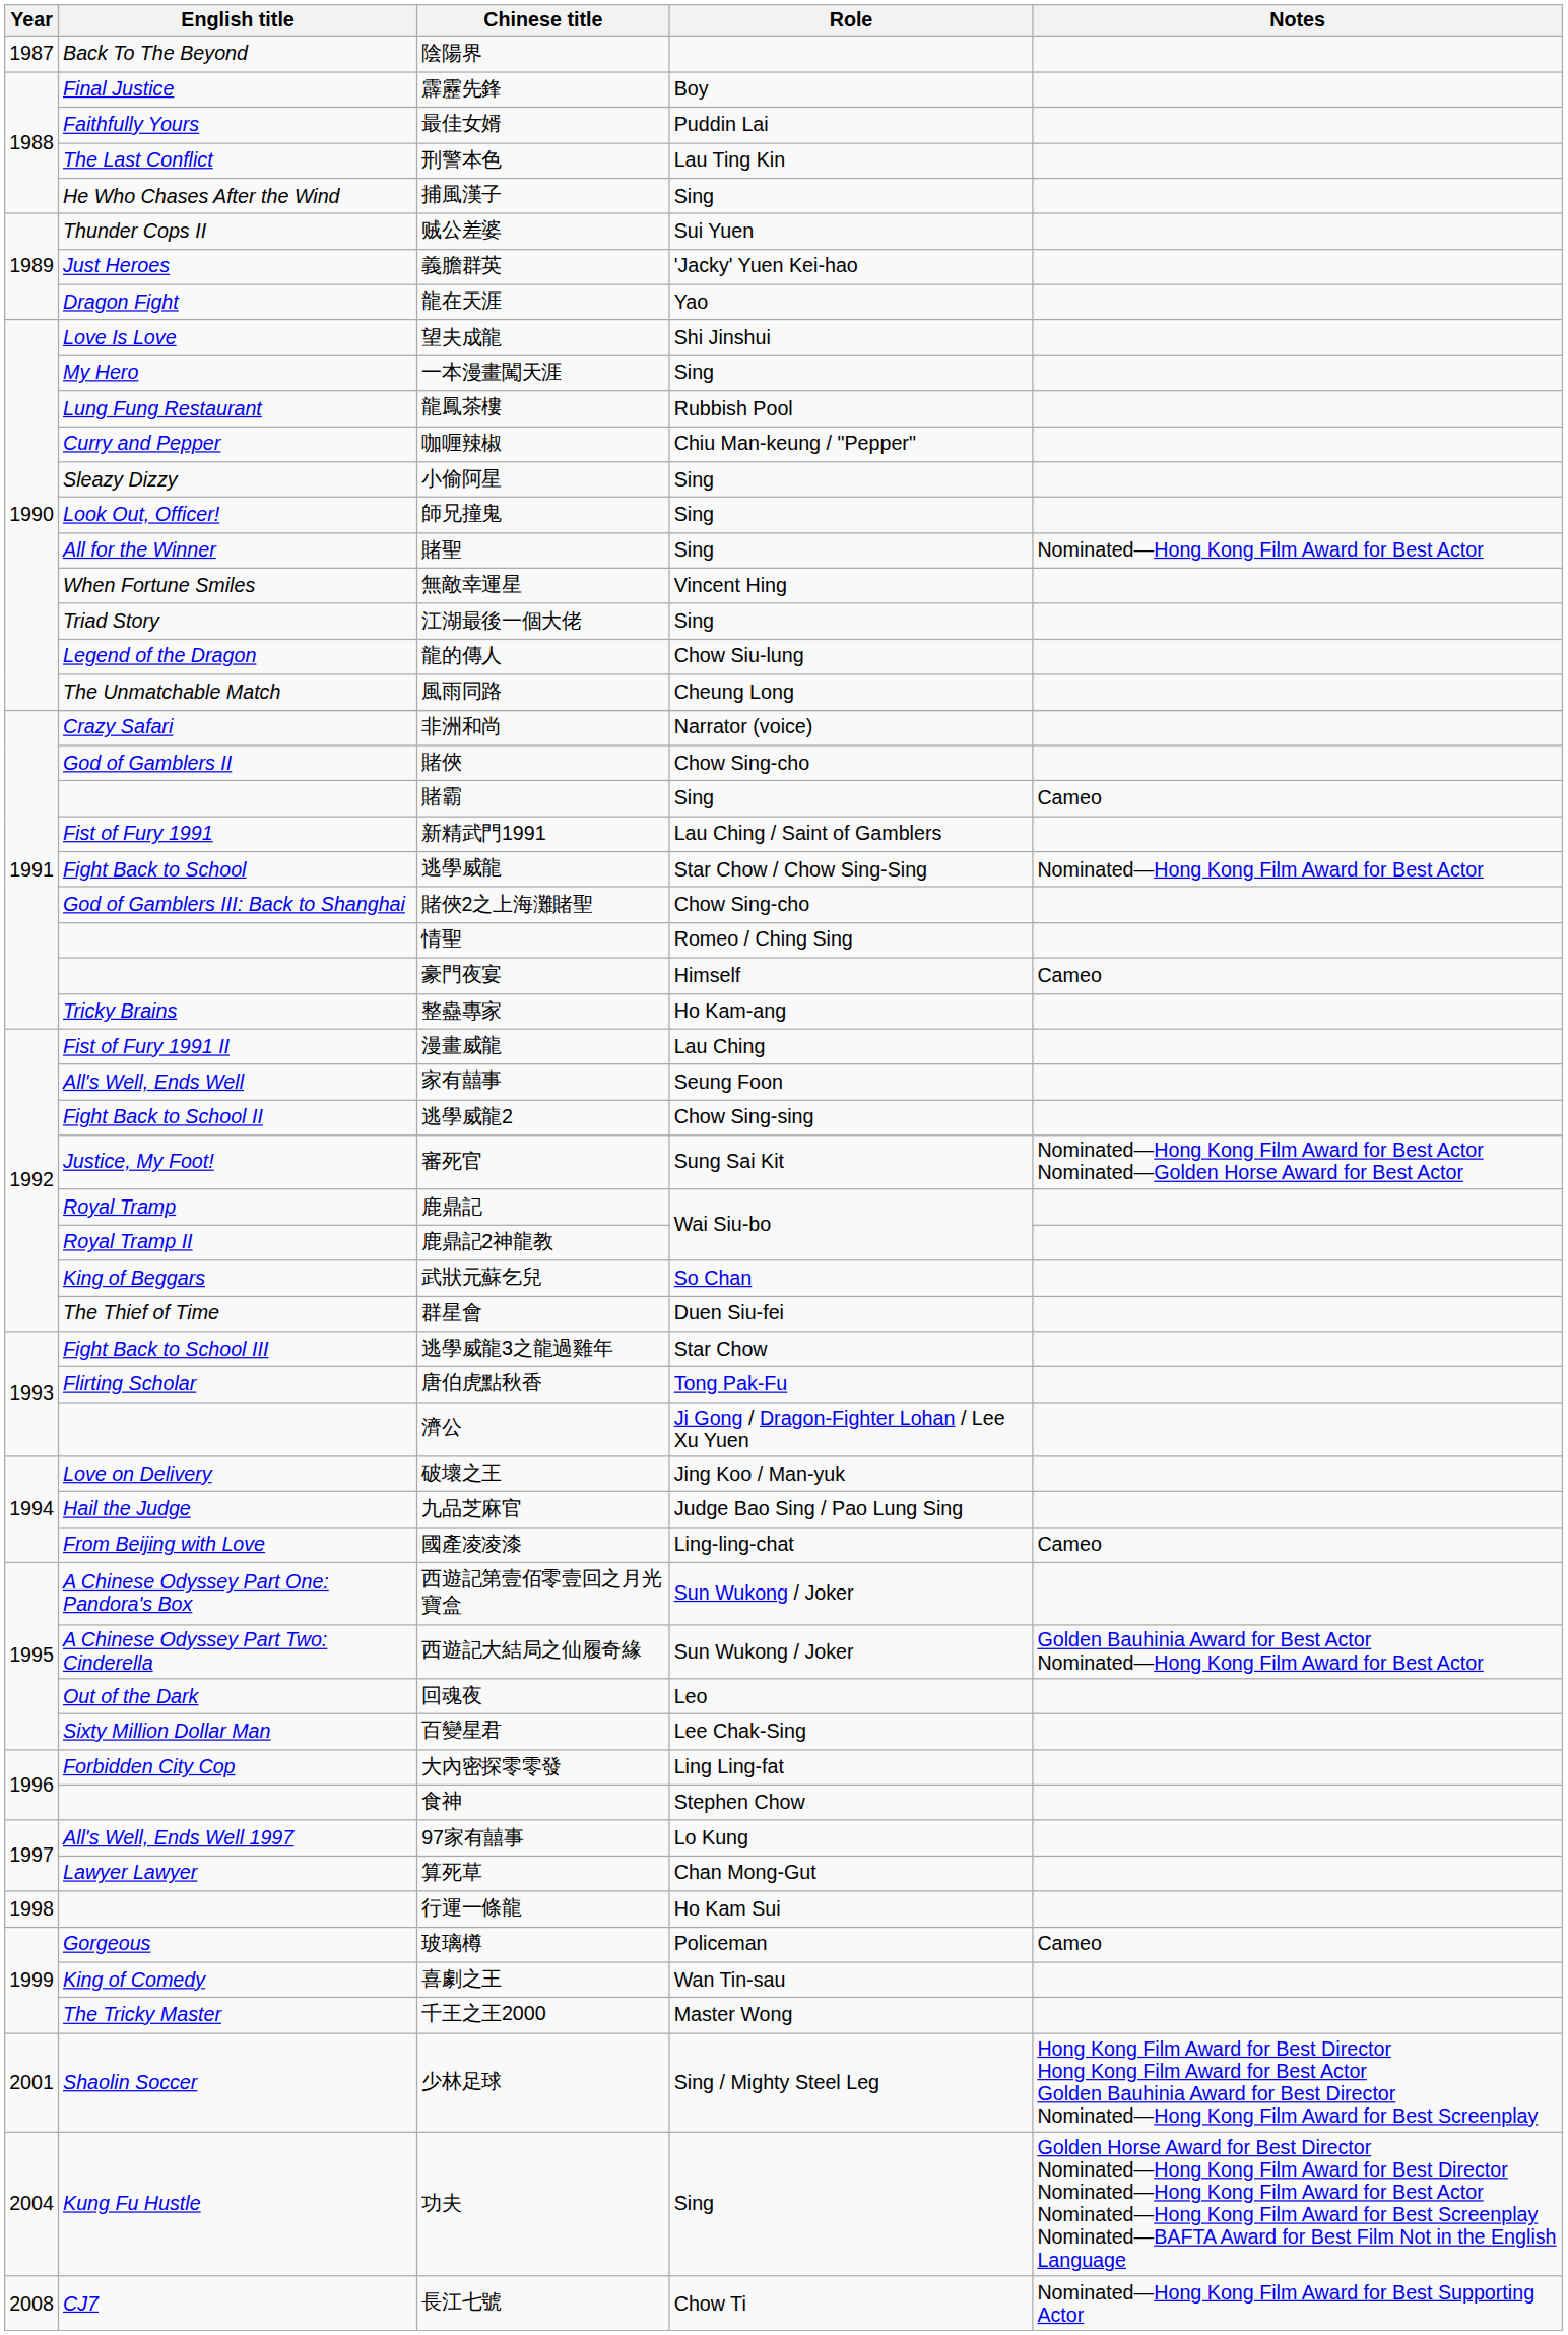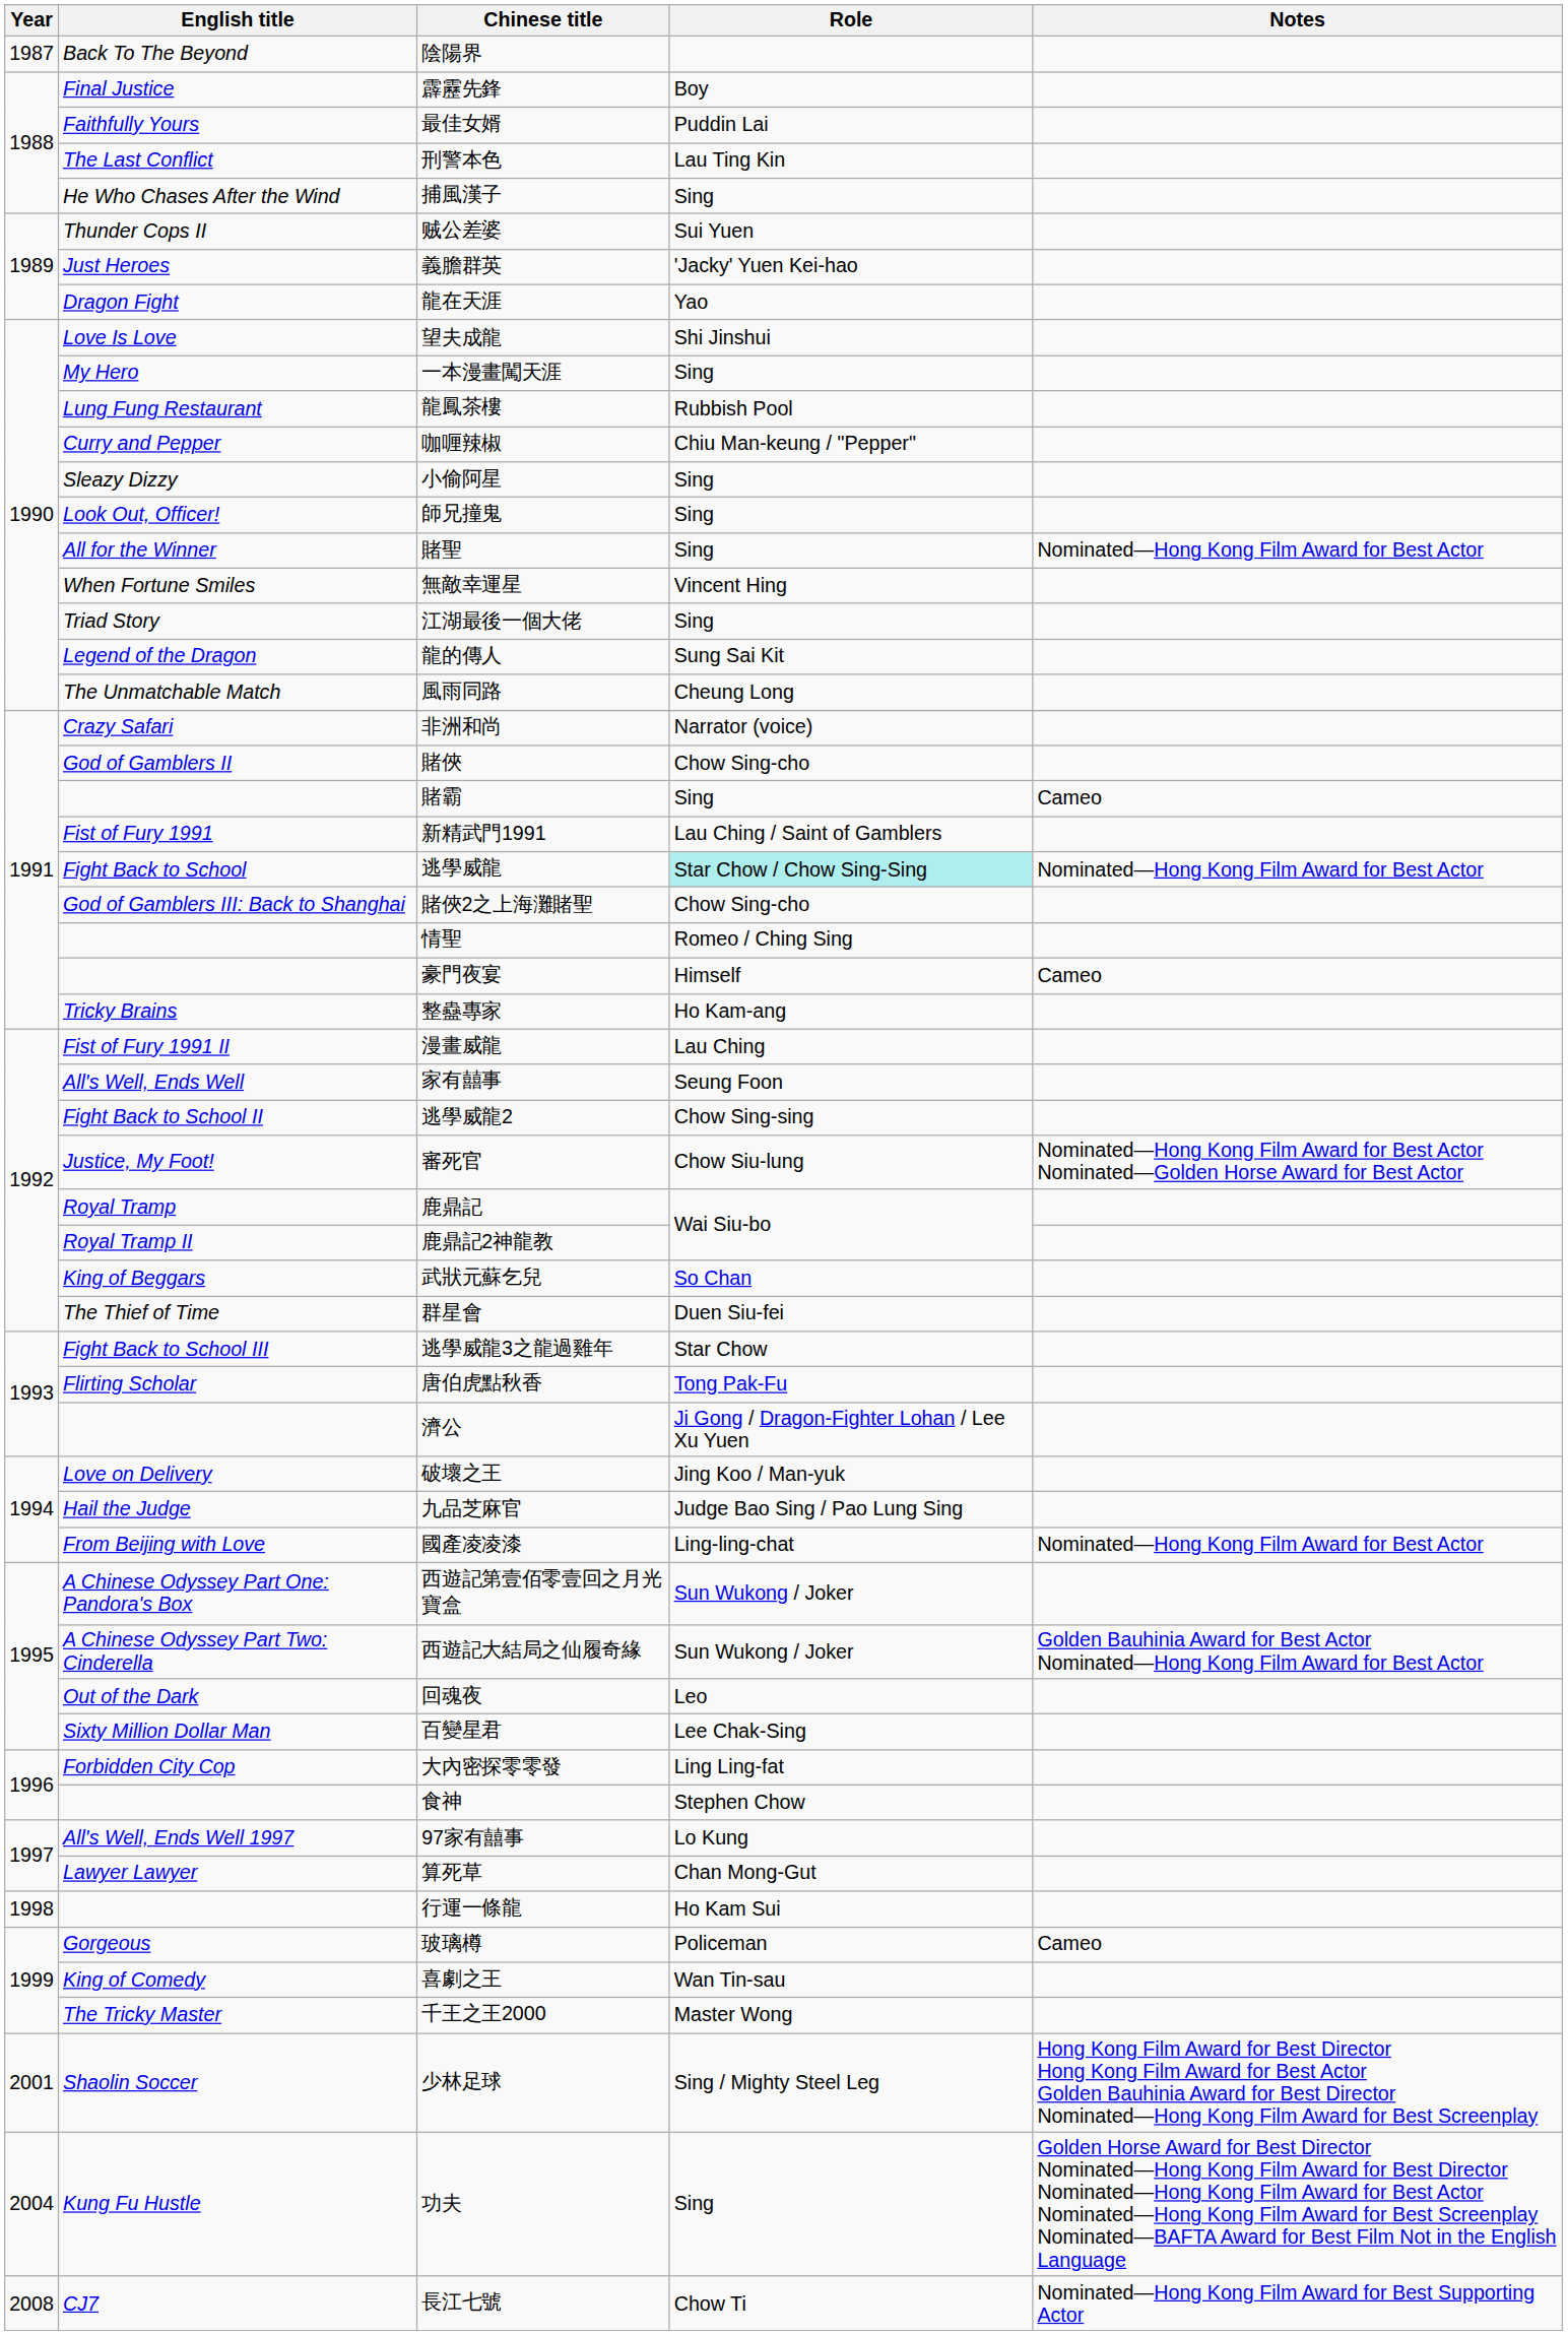 <table class="wikitable sortable">
 <tr>
 <th>Year</th>
 <th>English title</th>
 <th>Chinese title</th>
 <th>Role</th>
 <th class="unsortable">Notes</th>
 </tr>
 <tr>
 <td>1987</td>
 <td><em>Back To The Beyond</em></td>
 <td>陰陽界</td>
 <td></td>
 </tr>
 <tr>
 <td rowspan=4>1988</td>
 <td><em><a href='#'>Final Justice</a></em></td>
 <td>霹靂先鋒</td>
 <td>Boy</td>
 <td></td>
 </tr>
 <tr>
 <td><em><a href='#'>Faithfully Yours</a></em></td>
 <td>最佳女婿</td>
 <td>Puddin Lai</td>
 <td></td>
 </tr>
 <tr>
 <td><em><a href='#'>The Last Conflict</a></em></td>
 <td>刑警本色</td>
 <td>Lau Ting Kin</td>
 <td></td>
 </tr>
 <tr>
 <td><em>He Who Chases After the Wind</em></td>
 <td>捕風漢子</td>
 <td>Sing</td>
 <td></td>
 </tr>
 <tr>
 <td rowspan=3>1989</td>
 <td><em>Thunder Cops II</em></td>
 <td>贼公差婆</td>
 <td>Sui Yuen</td>
 <td></td>
 </tr>
 <tr>
 <td><em><a href='#'>Just Heroes</a></em></td>
 <td>義膽群英</td>
 <td>'Jacky' Yuen Kei-hao</td>
 <td></td>
 </tr>
 <tr>
 <td><em><a href='#'>Dragon Fight</a></em></td>
 <td>龍在天涯</td>
 <td>Yao</td>
 <td></td>
 </tr>
 <tr>
 <td rowspan=11>1990</td>
 <td><em><a href='#'>Love Is Love</a></em></td>
 <td>望夫成龍</td>
 <td>Shi Jinshui</td>
 <td></td>
 </tr>
 <tr>
 <td><em><a href='#'>My Hero</a></em></td>
 <td>一本漫畫闖天涯</td>
 <td>Sing</td>
 <td></td>
 </tr>
 <tr>
 <td><em><a href='#'>Lung Fung Restaurant</a></em></td>
 <td>龍鳳茶樓</td>
 <td>Rubbish Pool</td>
 <td></td>
 </tr>
 <tr>
 <td><em><a href='#'>Curry and Pepper</a></em></td>
 <td>咖喱辣椒</td>
 <td>Chiu Man-keung / "Pepper"</td>
 <td></td>
 </tr>
 <tr>
 <td><em>Sleazy Dizzy</em></td>
 <td>小偷阿星</td>
 <td>Sing</td>
 <td></td>
 </tr>
 <tr>
 <td><em><a href='#'>Look Out, Officer!</a></em></td>
 <td>師兄撞鬼</td>
 <td>Sing</td>
 <td></td>
 </tr>
 <tr>
 <td><em><a href='#'>All for the Winner</a></em></td>
 <td>賭聖</td>
 <td>Sing</td>
 <td>Nominated—<a href='#'>Hong Kong Film Award for Best Actor</a></td>
 </tr>
 <tr>
 <td><em>When Fortune Smiles</em></td>
 <td>無敵幸運星</td>
 <td>Vincent Hing</td>
 <td></td>
 </tr>
 <tr>
 <td><em>Triad Story</em></td>
 <td>江湖最後一個大佬</td>
 <td>Sing</td>
 <td></td>
 </tr>
 <tr>
 <td><em><a href='#'>Legend of the Dragon</a></em></td>
 <td>龍的傳人</td>
-<td>Chow Siu-lung</td>
+<td>Sung Sai Kit</td>
 <td></td>
 </tr>
 <tr>
 <td><em>The Unmatchable Match</em></td>
 <td>風雨同路</td>
 <td>Cheung Long</td>
 <td></td>
 </tr>
 <tr>
 <td rowspan=10>1991</td>
 </tr>
 <tr>
 <td><em><a href='#'>Crazy Safari</a></em></td>
 <td>非洲和尚</td>
 <td>Narrator (voice)</td>
 <td></td>
 </tr>
 <tr>
 <td><em><a href='#'>God of Gamblers II</a></em></td>
 <td>賭俠</td>
 <td>Chow Sing-cho</td>
 <td></td>
 </tr>
 <tr>
 <td><em></em></td>
 <td>賭霸</td>
 <td>Sing</td>
 <td>Cameo</td>
 </tr>
 <tr>
 <td><em><a href='#'>Fist of Fury 1991</a></em></td>
 <td>新精武門1991</td>
 <td>Lau Ching / Saint of Gamblers</td>
 <td></td>
 </tr>
 <tr>
 <td><em><a href='#'>Fight Back to School</a></em></td>
 <td>逃學威龍</td>
-<td>Star Chow / Chow Sing-Sing</td>
+<td style="background: paleturquoise;">Star Chow / Chow Sing-Sing</td>
 <td>Nominated—<a href='#'>Hong Kong Film Award for Best Actor</a></td>
 </tr>
 <tr>
 <td><em><a href='#'>God of Gamblers III: Back to Shanghai</a></em></td>
 <td>賭俠2之上海灘賭聖</td>
 <td>Chow Sing-cho</td>
 <td></td>
 </tr>
 <tr>
 <td><em></em></td>
 <td>情聖</td>
 <td>Romeo / Ching Sing</td>
 <td></td>
 </tr>
 <tr>
 <td><em></em></td>
 <td>豪門夜宴</td>
 <td>Himself</td>
 <td>Cameo</td>
 </tr>
 <tr>
 <td><em><a href='#'>Tricky Brains</a></em></td>
 <td>整蠱專家</td>
 <td>Ho Kam-ang</td>
 <td></td>
 </tr>
 <tr>
 <td rowspan=8>1992</td>
 <td><em><a href='#'>Fist of Fury 1991 II</a></em></td>
 <td>漫畫威龍</td>
 <td>Lau Ching</td>
 <td></td>
 </tr>
 <tr>
 <td><em><a href='#'>All's Well, Ends Well</a></em></td>
 <td>家有囍事</td>
 <td>Seung Foon</td>
 <td></td>
 </tr>
 <tr>
 <td><em><a href='#'>Fight Back to School II</a></em></td>
 <td>逃學威龍2</td>
 <td>Chow Sing-sing</td>
 <td></td>
 </tr>
 <tr>
 <td><em><a href='#'>Justice, My Foot!</a></em></td>
 <td>審死官</td>
-<td>Sung Sai Kit</td>
+<td>Chow Siu-lung</td>
 <td>Nominated—<a href='#'>Hong Kong Film Award for Best Actor</a><br>Nominated—<a href='#'>Golden Horse Award for Best Actor</a></td>
 </tr>
 <tr>
 <td><em><a href='#'>Royal Tramp</a></em></td>
 <td>鹿鼎記</td>
 <td rowspan="2">Wai Siu-bo</td>
 <td></td>
 </tr>
 <tr>
 <td><em><a href='#'>Royal Tramp II</a></em></td>
 <td>鹿鼎記2神龍教</td>
 <td></td>
 </tr>
 <tr>
 <td><em><a href='#'>King of Beggars</a></em></td>
 <td>武狀元蘇乞兒</td>
 <td><a href='#'>So Chan</a></td>
 <td></td>
 </tr>
 <tr>
 <td><em>The Thief of Time</em></td>
 <td>群星會</td>
 <td>Duen Siu-fei</td>
 <td></td>
 </tr>
 <tr>
 <td rowspan=3>1993</td>
 <td><em><a href='#'>Fight Back to School III</a></em></td>
 <td>逃學威龍3之龍過雞年</td>
 <td>Star Chow</td>
 <td></td>
 </tr>
 <tr>
 <td><em><a href='#'>Flirting Scholar</a></em></td>
 <td>唐伯虎點秋香</td>
 <td><a href='#'>Tong Pak-Fu</a></td>
 <td></td>
 </tr>
 <tr>
 <td><em></em></td>
 <td>濟公</td>
 <td><a href='#'>Ji Gong</a> / <a href='#'>Dragon-Fighter Lohan</a> / Lee Xu Yuen</td>
 <td></td>
 </tr>
 <tr>
 <td rowspan=3>1994</td>
 <td><em><a href='#'>Love on Delivery</a></em></td>
 <td>破壞之王</td>
 <td>Jing Koo / Man-yuk</td>
 <td></td>
 </tr>
 <tr>
 <td><em><a href='#'>Hail the Judge</a></em></td>
 <td>九品芝麻官</td>
 <td>Judge Bao Sing / Pao Lung Sing</td>
 <td></td>
 </tr>
 <tr>
 <td><em><a href='#'>From Beijing with Love</a></em></td>
 <td>國產凌凌漆</td>
 <td>Ling-ling-chat</td>
-<td>Cameo</td>
+<td>Nominated—<a href='#'>Hong Kong Film Award for Best Actor</a></td>
 </tr>
 <tr>
 <td rowspan=4>1995</td>
 <td><em><a href='#'>A Chinese Odyssey Part One: Pandora's Box</a></em></td>
 <td>西遊記第壹佰零壹回之月光寶盒</td>
 <td><a href='#'>Sun Wukong</a> / Joker</td>
 <td></td>
 </tr>
 <tr>
 <td><em><a href='#'>A Chinese Odyssey Part Two: Cinderella</a></em></td>
 <td>西遊記大結局之仙履奇緣</td>
 <td>Sun Wukong / Joker</td>
 <td><a href='#'>Golden Bauhinia Award for Best Actor</a><br>Nominated—<a href='#'>Hong Kong Film Award for Best Actor</a></td>
 </tr>
 <tr>
 <td><em><a href='#'>Out of the Dark</a></em></td>
 <td>回魂夜</td>
 <td>Leo</td>
 <td></td>
 </tr>
 <tr>
 <td><em><a href='#'>Sixty Million Dollar Man</a></em></td>
 <td>百變星君</td>
 <td>Lee Chak-Sing</td>
 <td></td>
 </tr>
 <tr>
 <td rowspan=2>1996</td>
 <td><em><a href='#'>Forbidden City Cop</a></em></td>
 <td>大內密探零零發</td>
 <td>Ling Ling-fat</td>
 <td></td>
 </tr>
 <tr>
 <td><em></em></td>
 <td>食神</td>
 <td>Stephen Chow</td>
 <td></td>
 </tr>
 <tr>
 <td rowspan=2>1997</td>
 <td><em><a href='#'>All's Well, Ends Well 1997</a></em></td>
 <td>97家有囍事</td>
 <td>Lo Kung</td>
 <td></td>
 </tr>
 <tr>
 <td><em><a href='#'>Lawyer Lawyer</a></em></td>
 <td>算死草</td>
 <td>Chan Mong-Gut</td>
 <td></td>
 </tr>
 <tr>
 <td>1998</td>
 <td><em></em></td>
 <td>行運一條龍</td>
 <td>Ho Kam Sui</td>
 <td></td>
 </tr>
 <tr>
 <td rowspan=3>1999</td>
 <td><em><a href='#'>Gorgeous</a></em></td>
 <td>玻璃樽</td>
 <td>Policeman</td>
 <td>Cameo</td>
 </tr>
 <tr>
 <td><em><a href='#'>King of Comedy</a></em></td>
 <td>喜劇之王</td>
 <td>Wan Tin-sau</td>
 <td></td>
 </tr>
 <tr>
 <td><em><a href='#'>The Tricky Master</a></em></td>
 <td>千王之王2000</td>
 <td>Master Wong</td>
 <td></td>
 </tr>
 <tr>
 <td>2001</td>
 <td><em><a href='#'>Shaolin Soccer</a></em> </td>
 <td>少林足球</td>
 <td>Sing / Mighty Steel Leg</td>
 <td><a href='#'>Hong Kong Film Award for Best Director</a><br><a href='#'>Hong Kong Film Award for Best Actor</a><br><a href='#'>Golden Bauhinia Award for Best Director</a><br>Nominated—<a href='#'>Hong Kong Film Award for Best Screenplay</a></td>
 </tr>
 <tr>
 <td>2004</td>
 <td><em><a href='#'>Kung Fu Hustle</a></em></td>
 <td>功夫</td>
 <td>Sing</td>
 <td><a href='#'>Golden Horse Award for Best Director</a><br>Nominated—<a href='#'>Hong Kong Film Award for Best Director</a><br>Nominated—<a href='#'>Hong Kong Film Award for Best Actor</a><br>Nominated—<a href='#'>Hong Kong Film Award for Best Screenplay</a><br>Nominated—<a href='#'>BAFTA Award for Best Film Not in the English Language</a></td>
 </tr>
 <tr>
 <td>2008</td>
 <td><em><a href='#'>CJ7</a></em></td>
 <td>長江七號</td>
 <td>Chow Ti</td>
 <td>Nominated—<a href='#'>Hong Kong Film Award for Best Supporting Actor</a></td>
 </tr>
 <tr>
 </tr>
 </table>
